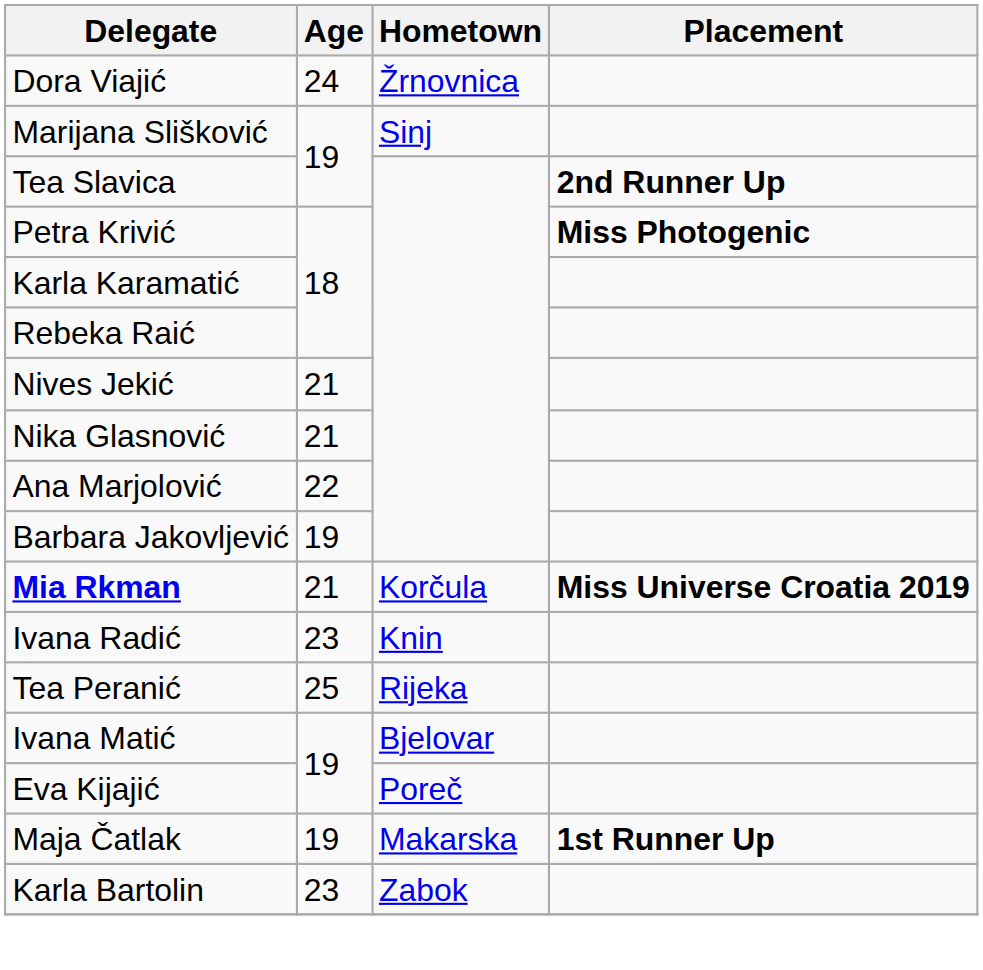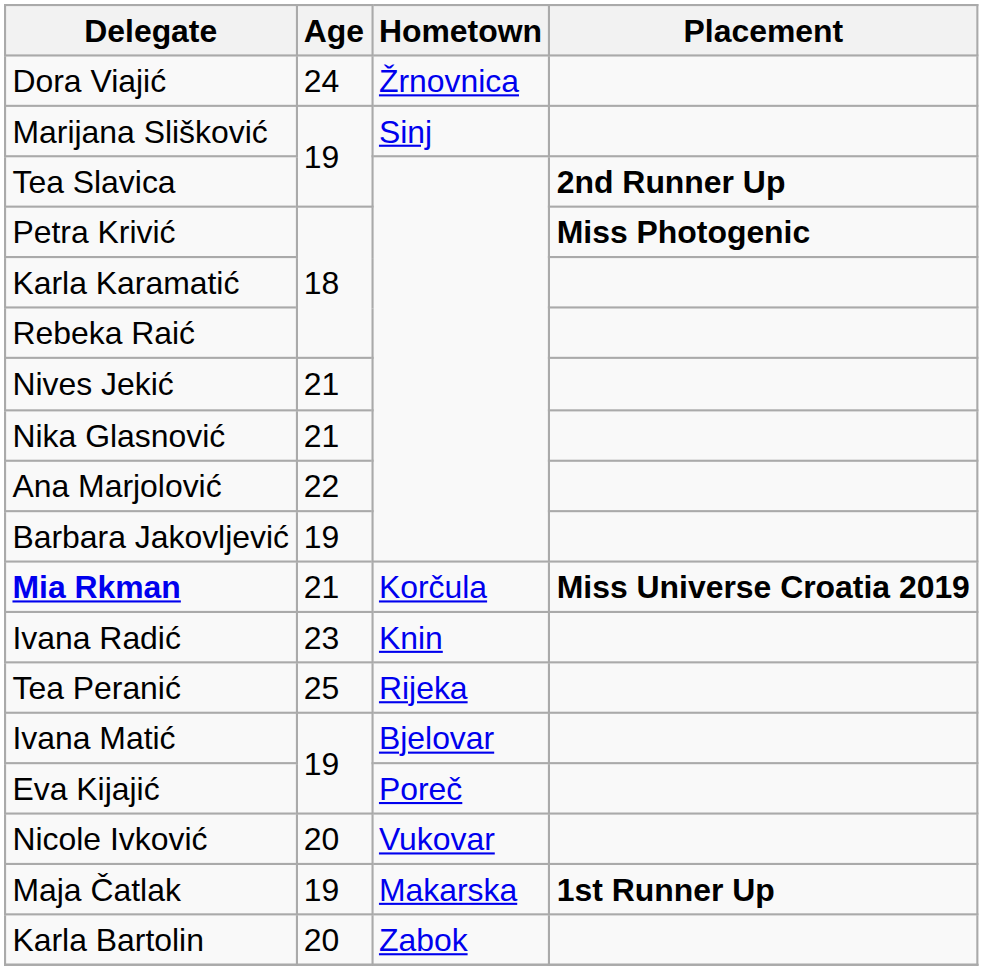 <table class="wikitable sortable" style="font-size: 95%;">
 <tr>
 <th><strong>Delegate</strong></th>
 <th><strong>Age</strong></th>
 <th><strong>Hometown</strong></th>
 <th><strong>Placement</strong></th>
 </tr>
 <tr>
 <td>Dora Viajić</td>
 <td>24</td>
 <td><a href='#'>Žrnovnica</a></td>
 <td></td>
 </tr>
 <tr>
 <td>Marijana Slišković</td>
 <td rowspan="2">19</td>
 <td><a href='#'>Sinj</a></td>
 <td></td>
 </tr>
 <tr>
 <td>Tea Slavica</td>
 <td rowspan="8"></td>
 <td><strong>2nd Runner Up</strong></td>
 </tr>
 <tr>
 <td>Petra Krivić</td>
 <td rowspan="3">18</td>
 <td><strong>Miss Photogenic</strong></td>
 </tr>
 <tr>
 <td>Karla Karamatić</td>
 <td></td>
 </tr>
 <tr>
 <td>Rebeka Raić</td>
 <td></td>
 </tr>
 <tr>
 <td>Nives Jekić</td>
 <td>21</td>
 <td></td>
 </tr>
 <tr>
 <td>Nika Glasnović</td>
 <td>21</td>
 <td></td>
 </tr>
 <tr>
 <td>Ana Marjolović</td>
 <td>22</td>
 <td></td>
 </tr>
 <tr>
 <td>Barbara Jakovljević</td>
 <td>19</td>
 <td></td>
 </tr>
 <tr>
 <td><strong><a href='#'>Mia Rkman</a></strong></td>
 <td>21</td>
 <td><a href='#'>Korčula</a></td>
 <td><strong>Miss Universe Croatia 2019</strong></td>
 </tr>
 <tr>
 <td>Ivana Radić</td>
 <td>23</td>
 <td><a href='#'>Knin</a></td>
 <td></td>
 </tr>
 <tr>
 <td>Tea Peranić</td>
 <td>25</td>
 <td><a href='#'>Rijeka</a></td>
 <td></td>
 </tr>
 <tr>
 <td>Ivana Matić</td>
 <td rowspan="2">19</td>
 <td><a href='#'>Bjelovar</a></td>
 <td></td>
 </tr>
 <tr>
 <td>Eva Kijajić</td>
 <td><a href='#'>Poreč</a></td>
 <td></td>
 </tr>
 <tr>
+<td>Nicole Ivković</td>
+<td>20</td>
+<td><a href='#'>Vukovar</a></td>
+<td></td>
+</tr>
+<tr>
 <td>Maja Čatlak</td>
 <td>19</td>
 <td><a href='#'>Makarska</a></td>
 <td><strong>1st Runner Up</strong></td>
 </tr>
 <tr>
 <td>Karla Bartolin</td>
-<td>23</td>
+<td>20</td>
 <td><a href='#'>Zabok</a></td>
 <td></td>
 </tr>
 <tr>
 </tr>
 </table>
